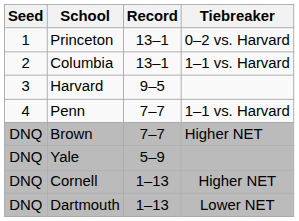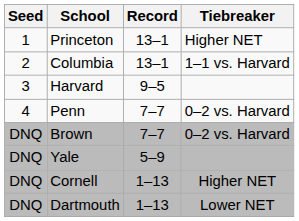 <table class="wikitable" style="text-align:center">
 <tr>
 <th>Seed</th>
 <th>School</th>
 <th>Record</th>
 <th>Tiebreaker</th>
 </tr>
 <tr>
 <td>1</td>
 <td align="left">Princeton</td>
 <td>13–1</td>
-<td align="left">0–2 vs. Harvard</td>
+<td align="left">Higher NET</td>
 </tr>
 <tr>
 <td>2</td>
 <td align="left">Columbia</td>
 <td>13–1</td>
 <td align="left">1–1 vs. Harvard</td>
 </tr>
 <tr>
 <td>3</td>
 <td align="left">Harvard</td>
 <td>9–5</td>
 <td></td>
 </tr>
 <tr>
 <td>4</td>
 <td align="left">Penn</td>
 <td>7–7</td>
-<td align="left">1–1 vs. Harvard</td>
+<td align="left">0–2 vs. Harvard</td>
 </tr>
 <tr bgcolor="#bbbbbb">
 <td>DNQ</td>
 <td align="left">Brown</td>
 <td>7–7</td>
-<td align="left">Higher NET</td>
+<td align="left">0–2 vs. Harvard</td>
 </tr>
 <tr bgcolor="#bbbbbb">
 <td>DNQ</td>
 <td align="left">Yale</td>
 <td>5–9</td>
 <td></td>
 </tr>
 <tr bgcolor="#bbbbbb">
 <td>DNQ</td>
 <td align="left">Cornell</td>
 <td>1–13</td>
 <td>Higher NET</td>
 </tr>
 <tr bgcolor="#bbbbbb">
 <td>DNQ</td>
 <td align="left">Dartmouth</td>
 <td>1–13</td>
 <td>Lower NET</td>
 </tr>
 </table>
